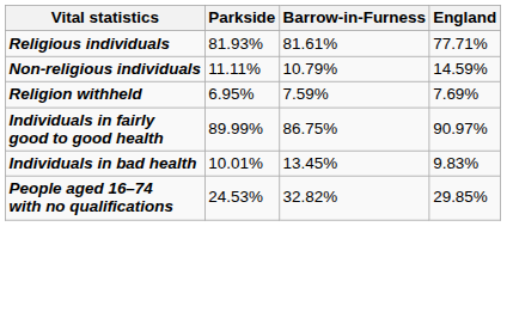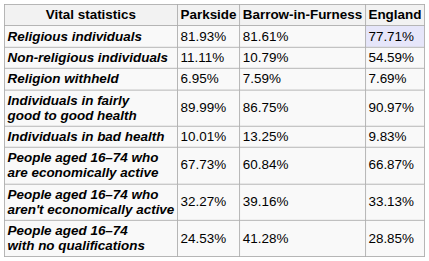 <table class="wikitable">
 <tr>
 <th><strong>Vital statistics</strong></th>
 <th><strong>Parkside</strong></th>
 <th><strong>Barrow-in-Furness</strong></th>
 <th><strong>England</strong></th>
 </tr>
 <tr>
 <td><strong><em>Religious individuals</em></strong></td>
 <td>81.93%</td>
 <td>81.61%</td>
-<td>77.71%</td>
+<td style="background: lavender;">77.71%</td>
 </tr>
 <tr>
 <td><strong><em>Non-religious individuals</em></strong></td>
 <td>11.11%</td>
 <td>10.79%</td>
-<td>14.59%</td>
+<td>54.59%</td>
 </tr>
 <tr>
 <td><strong><em>Religion withheld</em></strong></td>
 <td>6.95%</td>
 <td>7.59%</td>
 <td>7.69%</td>
 </tr>
 <tr>
 <td><strong><em>Individuals in fairly<br>good to good health</em></strong></td>
 <td>89.99%</td>
 <td>86.75%</td>
 <td>90.97%</td>
 </tr>
 <tr>
 <td><strong><em>Individuals in bad health</em></strong></td>
 <td>10.01%</td>
-<td>13.45%</td>
+<td>13.25%</td>
 <td>9.83%</td>
+</tr>
+<tr>
+<td><strong><em>People aged 16–74 who<br>are economically active</em></strong></td>
+<td>67.73%</td>
+<td>60.84%</td>
+<td>66.87%</td>
+</tr>
+<tr>
+<td><strong><em>People aged 16–74 who<br>aren't economically active</em></strong></td>
+<td>32.27%</td>
+<td>39.16%</td>
+<td>33.13%</td>
 </tr>
 <tr>
 <td><strong><em>People aged 16–74<br>with no qualifications</em></strong></td>
 <td>24.53%</td>
-<td>32.82%</td>
-<td>29.85%</td>
+<td>41.28%</td>
+<td>28.85%</td>
 </tr>
 </table>
